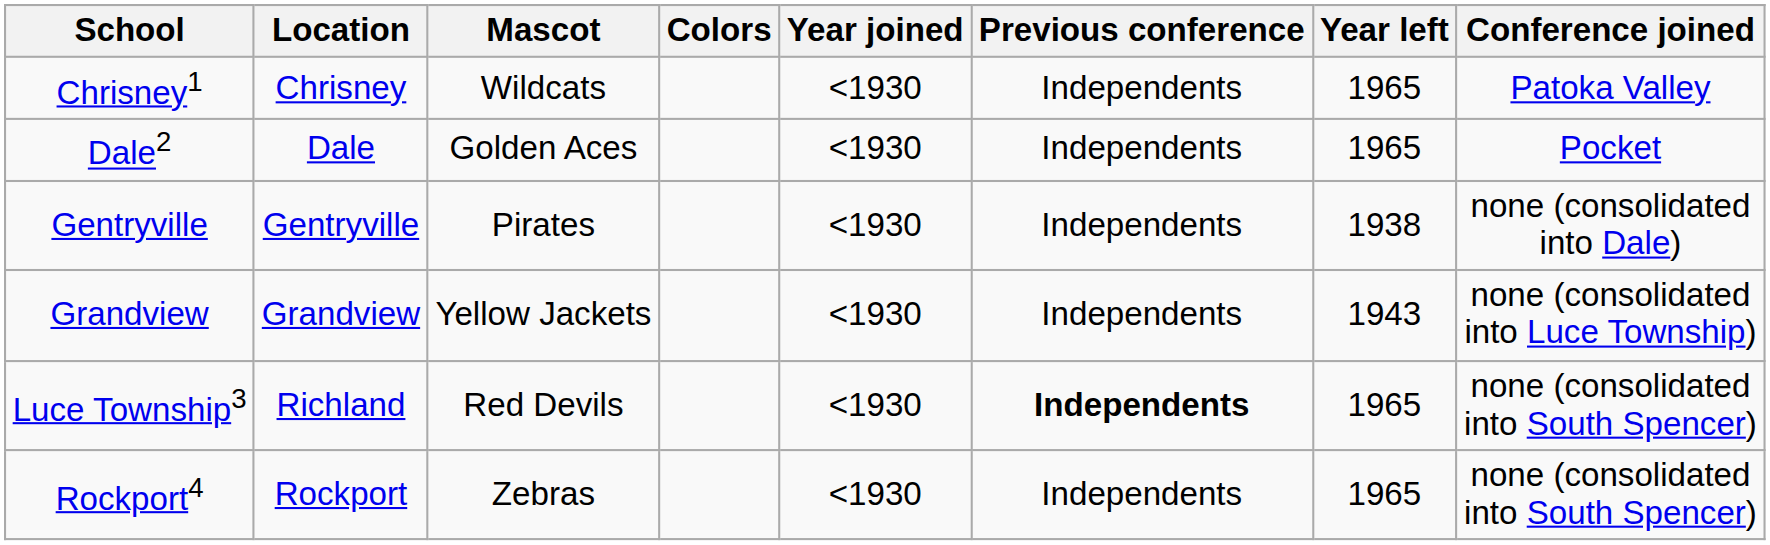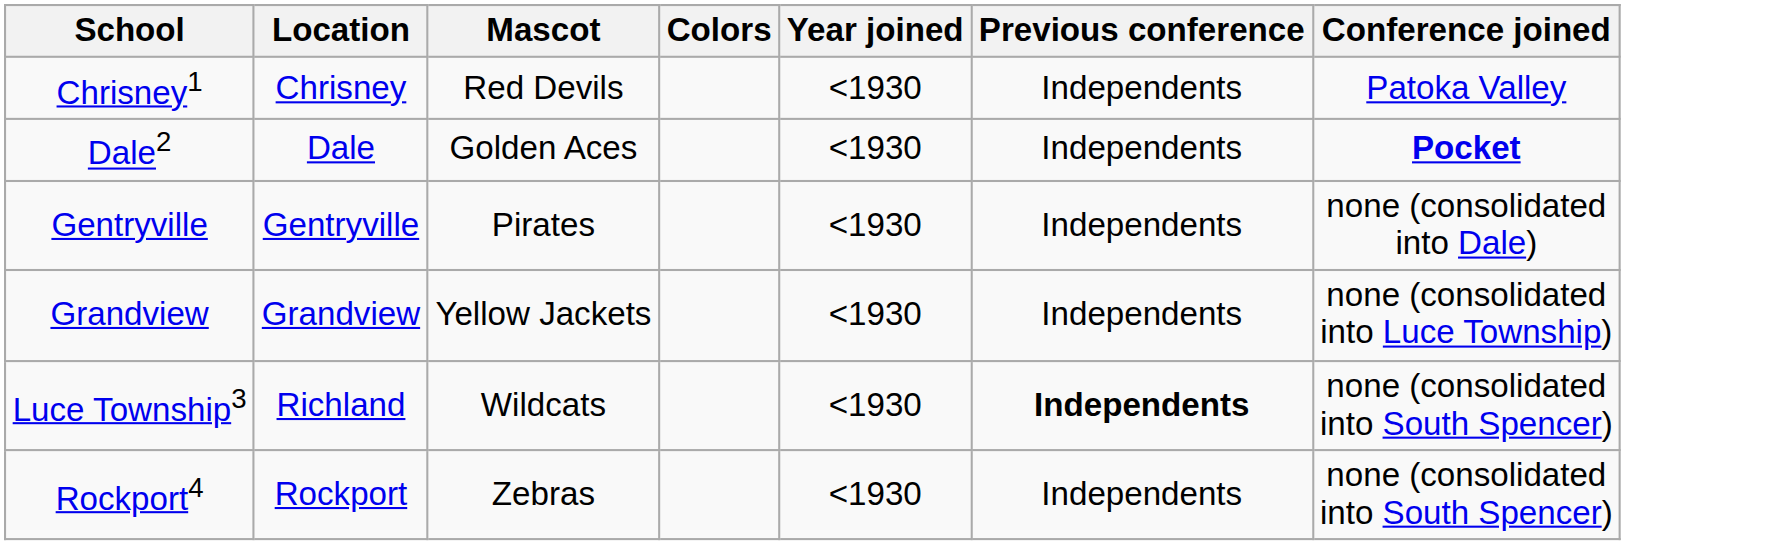 <table class="wikitable" style="text-align:center;">
 <tr>
 <th>School</th>
 <th>Location</th>
 <th>Mascot</th>
 <th>Colors</th>
 <th>Year joined</th>
 <th>Previous conference</th>
-<th>Year left</th>
 <th>Conference joined</th>
 </tr>
 <tr>
 <td><a href='#'>Chrisney</a><sup>1</sup></td>
 <td><a href='#'>Chrisney</a></td>
-<td>Wildcats</td>
+<td>Red Devils</td>
 <td> </td>
 <td><1930</td>
 <td>Independents</td>
-<td>1965</td>
 <td><a href='#'>Patoka Valley</a></td>
 </tr>
 <tr>
 <td><a href='#'>Dale</a><sup>2</sup></td>
 <td><a href='#'>Dale</a></td>
 <td>Golden Aces</td>
 <td> </td>
 <td><1930</td>
 <td>Independents</td>
-<td>1965</td>
-<td><a href='#'>Pocket</a></td>
+<td><strong><a href='#'>Pocket</a></strong></td>
 </tr>
 <tr>
 <td><a href='#'>Gentryville</a></td>
 <td><a href='#'>Gentryville</a></td>
 <td>Pirates</td>
 <td> </td>
 <td><1930</td>
 <td>Independents</td>
-<td>1938</td>
 <td>none (consolidated<br>into <a href='#'>Dale</a>)</td>
 </tr>
 <tr>
 <td><a href='#'>Grandview</a></td>
 <td><a href='#'>Grandview</a></td>
 <td>Yellow Jackets</td>
 <td> </td>
 <td><1930</td>
 <td>Independents</td>
-<td>1943</td>
 <td>none (consolidated<br>into <a href='#'>Luce Township</a>)</td>
 </tr>
 <tr>
 <td><a href='#'>Luce Township</a><sup>3</sup></td>
 <td><a href='#'>Richland</a></td>
-<td>Red Devils</td>
+<td>Wildcats</td>
 <td> </td>
 <td><1930</td>
 <td><strong>Independents</strong></td>
-<td>1965</td>
 <td>none (consolidated<br>into <a href='#'>South Spencer</a>)</td>
 </tr>
 <tr>
 <td><a href='#'>Rockport</a><sup>4</sup></td>
 <td><a href='#'>Rockport</a></td>
 <td>Zebras</td>
 <td> </td>
 <td><1930</td>
 <td>Independents</td>
-<td>1965</td>
 <td>none (consolidated<br>into <a href='#'>South Spencer</a>)</td>
 </tr>
 </table>
